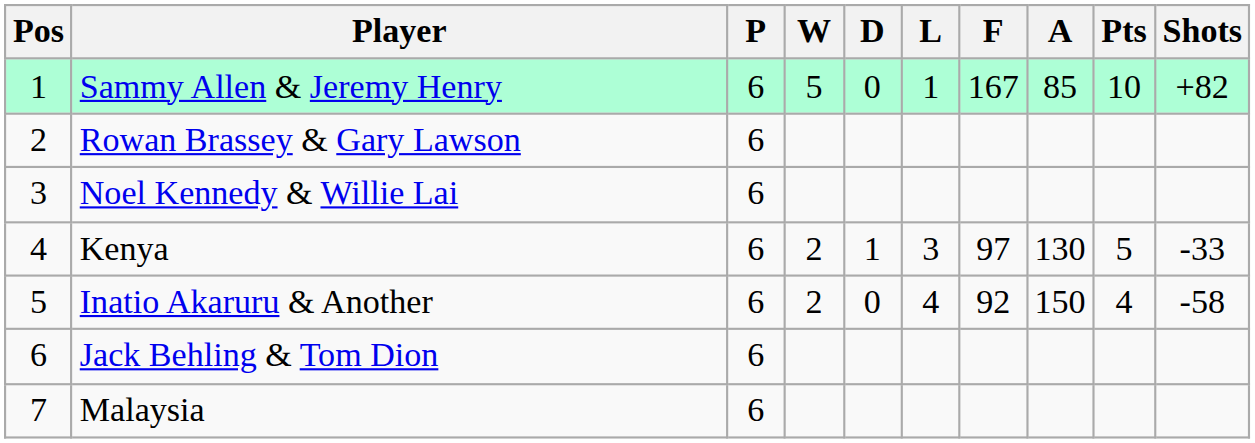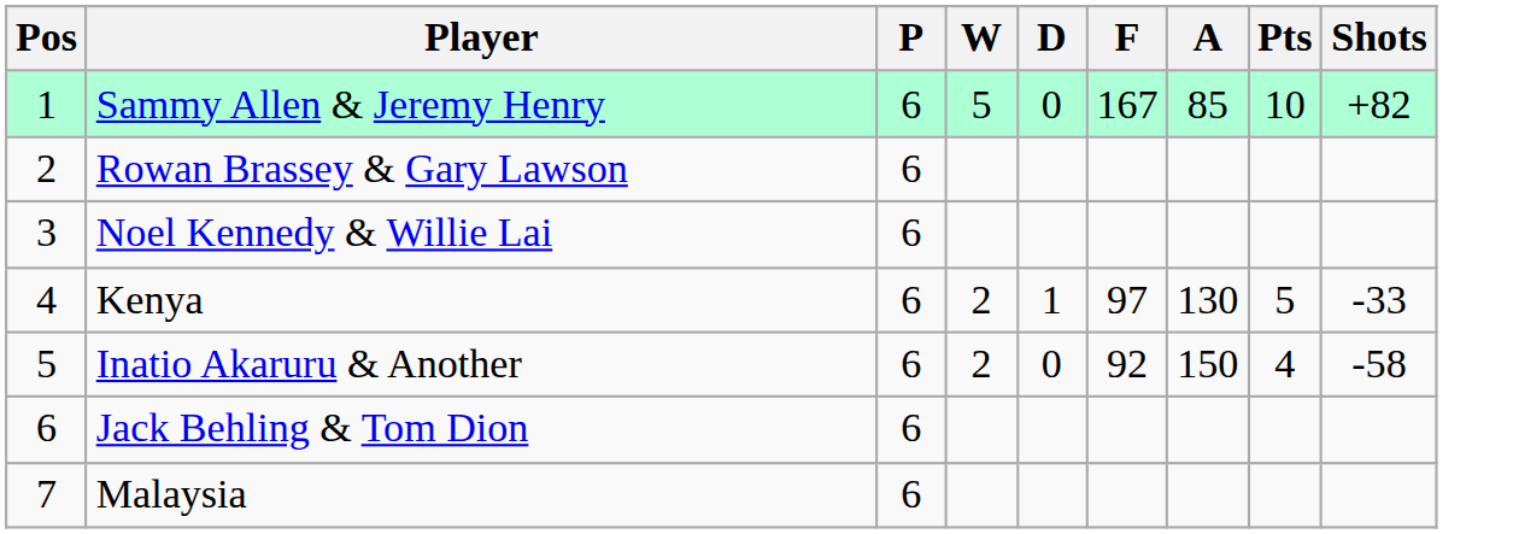 <table class="wikitable" style="font-size: 100%">
 <tr>
 <th width=20>Pos</th>
 <th width=300>Player</th>
 <th width=20>P</th>
 <th width=20>W</th>
 <th width=20>D</th>
-<th width=20>L</th>
 <th width=20>F</th>
 <th width=20>A</th>
 <th width=20>Pts</th>
 <th width=30>Shots</th>
 </tr>
 <tr align=center style="background: #ADFFD6;">
 <td>1</td>
 <td align="left"> <a href='#'>Sammy Allen</a> & <a href='#'>Jeremy Henry</a></td>
 <td>6</td>
 <td>5</td>
 <td>0</td>
-<td>1</td>
 <td>167</td>
 <td>85</td>
 <td>10</td>
 <td>+82</td>
 </tr>
 <tr align=center>
 <td>2</td>
 <td align="left"> <a href='#'>Rowan Brassey</a> & <a href='#'>Gary Lawson</a></td>
 <td>6</td>
-<td></td>
 <td></td>
 <td></td>
 <td></td>
 <td></td>
 <td></td>
 <td></td>
 </tr>
 <tr align=center>
 <td>3</td>
 <td align="left"> <a href='#'>Noel Kennedy</a> & <a href='#'>Willie Lai</a></td>
 <td>6</td>
 <td></td>
 <td></td>
 <td></td>
 <td></td>
 <td></td>
 <td></td>
-<td></td>
 </tr>
 <tr align=center>
 <td>4</td>
 <td align="left"> Kenya</td>
 <td>6</td>
 <td>2</td>
 <td>1</td>
-<td>3</td>
 <td>97</td>
 <td>130</td>
 <td>5</td>
 <td>-33</td>
 </tr>
 <tr align=center>
 <td>5</td>
 <td align="left"> <a href='#'>Inatio Akaruru</a> & Another</td>
 <td>6</td>
 <td>2</td>
 <td>0</td>
-<td>4</td>
 <td>92</td>
 <td>150</td>
 <td>4</td>
 <td>-58</td>
 </tr>
 <tr align=center>
 <td>6</td>
 <td align="left"> <a href='#'>Jack Behling</a> & <a href='#'>Tom Dion</a></td>
 <td>6</td>
-<td></td>
 <td></td>
 <td></td>
 <td></td>
 <td></td>
 <td></td>
 <td></td>
 </tr>
 <tr align=center>
 <td>7</td>
 <td align="left"> Malaysia</td>
 <td>6</td>
 <td></td>
 <td></td>
 <td></td>
 <td></td>
 <td></td>
 <td></td>
-<td></td>
 </tr>
 </table>
